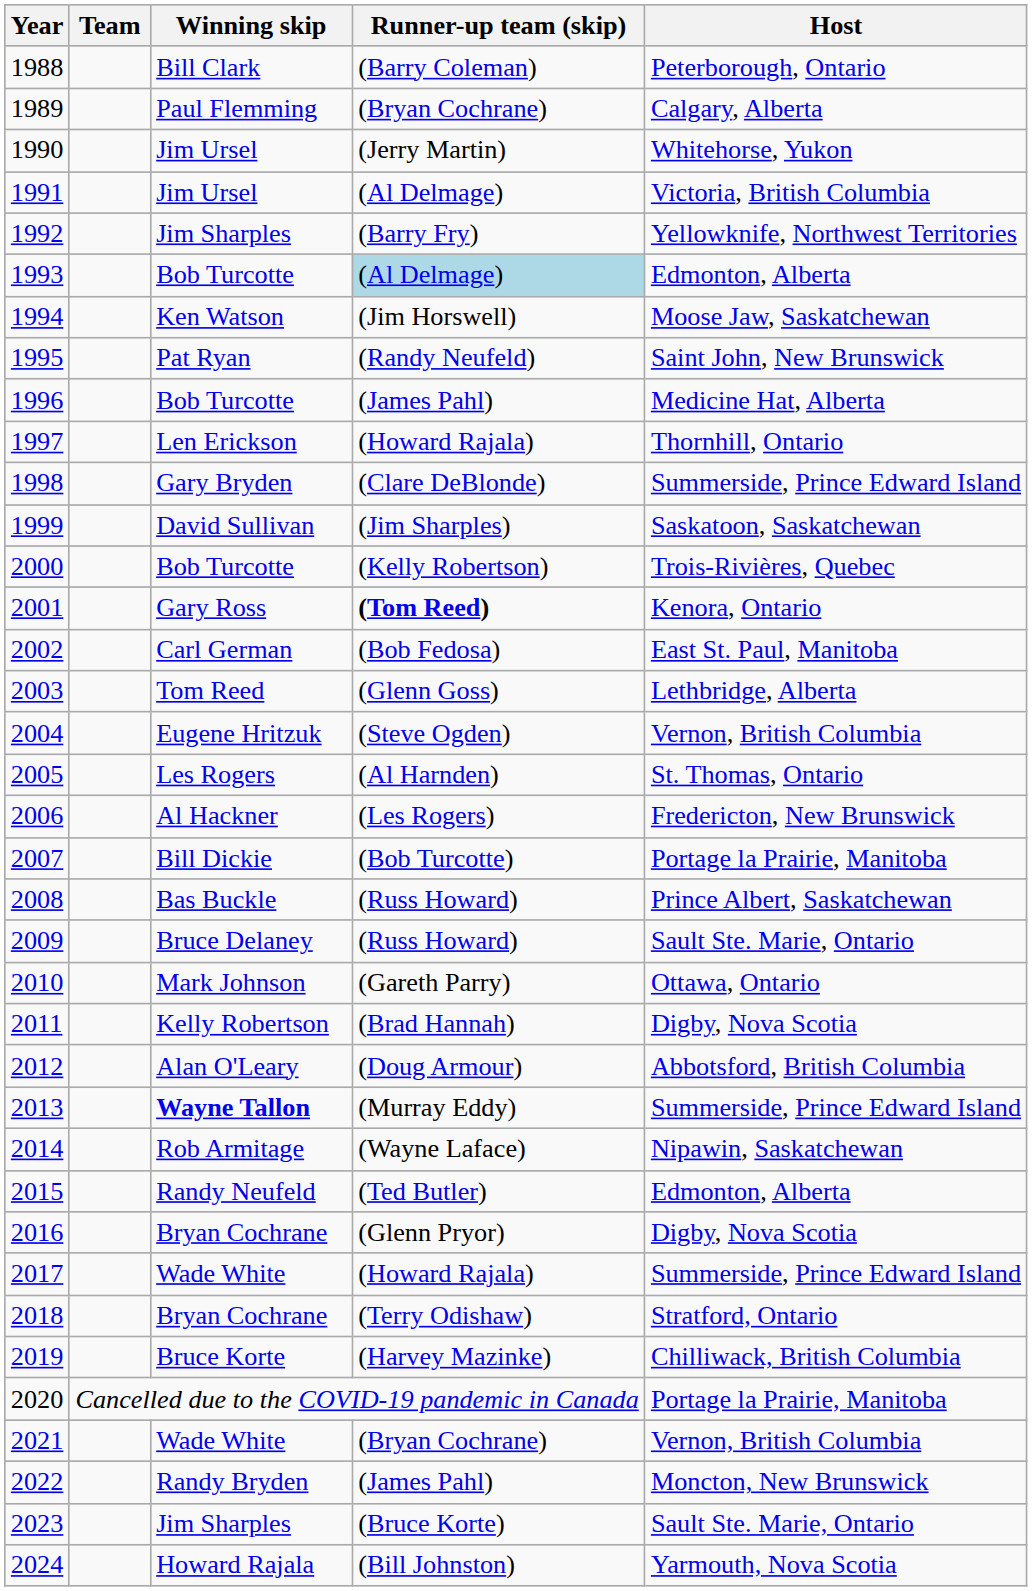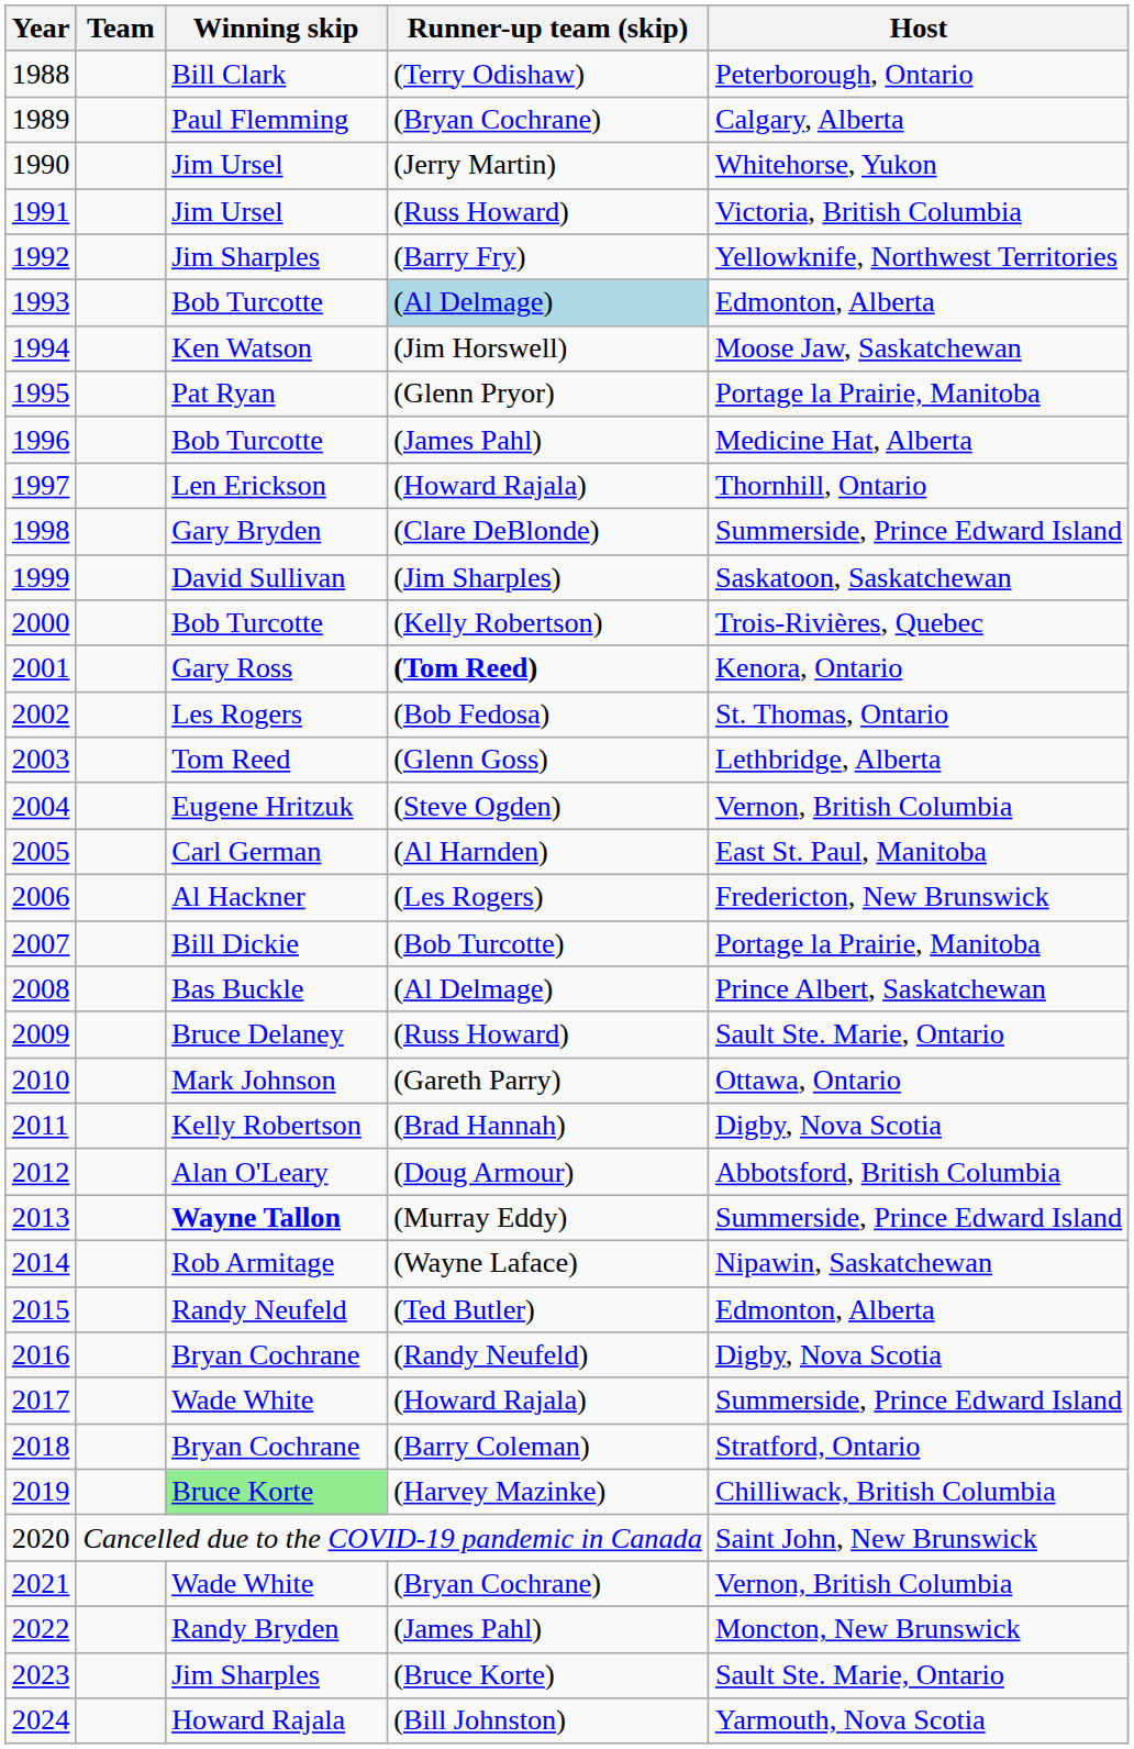 <table class="wikitable">
 <tr>
 <th scope="col">Year</th>
 <th scope="col">Team</th>
 <th scope="col">Winning skip</th>
 <th scope="col">Runner-up team (skip)</th>
 <th scope="col">Host</th>
 </tr>
 <tr>
 <td>1988</td>
 <td></td>
 <td><a href='#'>Bill Clark</a></td>
-<td> (<a href='#'>Barry Coleman</a>)</td>
+<td> (<a href='#'>Terry Odishaw</a>)</td>
 <td><a href='#'>Peterborough</a>, <a href='#'>Ontario</a></td>
 </tr>
 <tr>
 <td>1989</td>
 <td></td>
 <td><a href='#'>Paul Flemming</a></td>
 <td> (<a href='#'>Bryan Cochrane</a>)</td>
 <td><a href='#'>Calgary</a>, <a href='#'>Alberta</a></td>
 </tr>
 <tr>
 <td>1990</td>
 <td></td>
 <td><a href='#'>Jim Ursel</a></td>
 <td> (Jerry Martin)</td>
 <td><a href='#'>Whitehorse</a>, <a href='#'>Yukon</a></td>
 </tr>
 <tr>
 <td><a href='#'>1991</a></td>
 <td></td>
 <td><a href='#'>Jim Ursel</a></td>
-<td> (<a href='#'>Al Delmage</a>)</td>
+<td> (<a href='#'>Russ Howard</a>)</td>
 <td><a href='#'>Victoria</a>, <a href='#'>British Columbia</a></td>
 </tr>
 <tr>
 <td><a href='#'>1992</a></td>
 <td></td>
 <td><a href='#'>Jim Sharples</a></td>
 <td> (<a href='#'>Barry Fry</a>)</td>
 <td><a href='#'>Yellowknife</a>, <a href='#'>Northwest Territories</a></td>
 </tr>
 <tr>
 <td><a href='#'>1993</a></td>
 <td></td>
 <td><a href='#'>Bob Turcotte</a></td>
 <td style="background: lightblue;"> (<a href='#'>Al Delmage</a>)</td>
 <td><a href='#'>Edmonton</a>, <a href='#'>Alberta</a></td>
 </tr>
 <tr>
 <td><a href='#'>1994</a></td>
 <td></td>
 <td><a href='#'>Ken Watson</a></td>
 <td> (Jim Horswell)</td>
 <td><a href='#'>Moose Jaw</a>, <a href='#'>Saskatchewan</a></td>
 </tr>
 <tr>
 <td><a href='#'>1995</a></td>
 <td></td>
 <td><a href='#'>Pat Ryan</a></td>
-<td> (<a href='#'>Randy Neufeld</a>)</td>
-<td><a href='#'>Saint John</a>, <a href='#'>New Brunswick</a></td>
+<td> (Glenn Pryor)</td>
+<td><a href='#'>Portage la Prairie, Manitoba</a></td>
 </tr>
 <tr>
 <td><a href='#'>1996</a></td>
 <td></td>
 <td><a href='#'>Bob Turcotte</a></td>
 <td> (<a href='#'>James Pahl</a>)</td>
 <td><a href='#'>Medicine Hat</a>, <a href='#'>Alberta</a></td>
 </tr>
 <tr>
 <td><a href='#'>1997</a></td>
 <td></td>
 <td><a href='#'>Len Erickson</a></td>
 <td> (<a href='#'>Howard Rajala</a>)</td>
 <td><a href='#'>Thornhill</a>, <a href='#'>Ontario</a></td>
 </tr>
 <tr>
 <td><a href='#'>1998</a></td>
 <td></td>
 <td><a href='#'>Gary Bryden</a></td>
 <td> (<a href='#'>Clare DeBlonde</a>)</td>
 <td><a href='#'>Summerside</a>, <a href='#'>Prince Edward Island</a></td>
 </tr>
 <tr>
 <td><a href='#'>1999</a></td>
 <td></td>
 <td><a href='#'>David Sullivan</a></td>
 <td> (<a href='#'>Jim Sharples</a>)</td>
 <td><a href='#'>Saskatoon</a>, <a href='#'>Saskatchewan</a></td>
 </tr>
 <tr>
 <td><a href='#'>2000</a></td>
 <td></td>
 <td><a href='#'>Bob Turcotte</a></td>
 <td> (<a href='#'>Kelly Robertson</a>)</td>
 <td><a href='#'>Trois-Rivières</a>, <a href='#'>Quebec</a></td>
 </tr>
 <tr>
 <td><a href='#'>2001</a></td>
 <td></td>
 <td><a href='#'>Gary Ross</a></td>
 <td><strong> (<a href='#'>Tom Reed</a>)</strong></td>
 <td><a href='#'>Kenora</a>, <a href='#'>Ontario</a></td>
 </tr>
 <tr>
 <td><a href='#'>2002</a></td>
 <td></td>
-<td><a href='#'>Carl German</a></td>
+<td><a href='#'>Les Rogers</a></td>
 <td> (<a href='#'>Bob Fedosa</a>)</td>
-<td><a href='#'>East St. Paul</a>, <a href='#'>Manitoba</a></td>
+<td><a href='#'>St. Thomas</a>, <a href='#'>Ontario</a></td>
 </tr>
 <tr>
 <td><a href='#'>2003</a></td>
 <td></td>
 <td><a href='#'>Tom Reed</a></td>
 <td> (<a href='#'>Glenn Goss</a>)</td>
 <td><a href='#'>Lethbridge</a>, <a href='#'>Alberta</a></td>
 </tr>
 <tr>
 <td><a href='#'>2004</a></td>
 <td></td>
 <td><a href='#'>Eugene Hritzuk</a></td>
 <td> (<a href='#'>Steve Ogden</a>)</td>
 <td><a href='#'>Vernon</a>, <a href='#'>British Columbia</a></td>
 </tr>
 <tr>
 <td><a href='#'>2005</a></td>
 <td></td>
-<td><a href='#'>Les Rogers</a></td>
+<td><a href='#'>Carl German</a></td>
 <td> (<a href='#'>Al Harnden</a>)</td>
-<td><a href='#'>St. Thomas</a>, <a href='#'>Ontario</a></td>
+<td><a href='#'>East St. Paul</a>, <a href='#'>Manitoba</a></td>
 </tr>
 <tr>
 <td><a href='#'>2006</a></td>
 <td></td>
 <td><a href='#'>Al Hackner</a></td>
 <td> (<a href='#'>Les Rogers</a>)</td>
 <td><a href='#'>Fredericton</a>, <a href='#'>New Brunswick</a></td>
 </tr>
 <tr>
 <td><a href='#'>2007</a></td>
 <td></td>
 <td><a href='#'>Bill Dickie</a></td>
 <td> (<a href='#'>Bob Turcotte</a>)</td>
 <td><a href='#'>Portage la Prairie</a>, <a href='#'>Manitoba</a></td>
 </tr>
 <tr>
 <td><a href='#'>2008</a></td>
 <td></td>
 <td><a href='#'>Bas Buckle</a></td>
-<td> (<a href='#'>Russ Howard</a>)</td>
+<td> (<a href='#'>Al Delmage</a>)</td>
 <td><a href='#'>Prince Albert</a>, <a href='#'>Saskatchewan</a></td>
 </tr>
 <tr>
 <td><a href='#'>2009</a></td>
 <td></td>
 <td><a href='#'>Bruce Delaney</a></td>
 <td> (<a href='#'>Russ Howard</a>)</td>
 <td><a href='#'>Sault Ste. Marie</a>, <a href='#'>Ontario</a></td>
 </tr>
 <tr>
 <td><a href='#'>2010</a></td>
 <td></td>
 <td><a href='#'>Mark Johnson</a></td>
 <td> (Gareth Parry)</td>
 <td><a href='#'>Ottawa</a>, <a href='#'>Ontario</a></td>
 </tr>
 <tr>
 <td><a href='#'>2011</a></td>
 <td></td>
 <td><a href='#'>Kelly Robertson</a></td>
 <td> (<a href='#'>Brad Hannah</a>)</td>
 <td><a href='#'>Digby</a>, <a href='#'>Nova Scotia</a></td>
 </tr>
 <tr>
 <td><a href='#'>2012</a></td>
 <td></td>
 <td><a href='#'>Alan O'Leary</a></td>
 <td> (<a href='#'>Doug Armour</a>)</td>
 <td><a href='#'>Abbotsford</a>, <a href='#'>British Columbia</a></td>
 </tr>
 <tr>
 <td><a href='#'>2013</a></td>
 <td></td>
 <td><strong><a href='#'>Wayne Tallon</a></strong></td>
 <td> (Murray Eddy)</td>
 <td><a href='#'>Summerside</a>, <a href='#'>Prince Edward Island</a></td>
 </tr>
 <tr>
 <td><a href='#'>2014</a></td>
 <td></td>
 <td><a href='#'>Rob Armitage</a></td>
 <td> (Wayne Laface)</td>
 <td><a href='#'>Nipawin</a>, <a href='#'>Saskatchewan</a></td>
 </tr>
 <tr>
 <td><a href='#'>2015</a></td>
 <td></td>
 <td><a href='#'>Randy Neufeld</a></td>
 <td> (<a href='#'>Ted Butler</a>)</td>
 <td><a href='#'>Edmonton</a>, <a href='#'>Alberta</a></td>
 </tr>
 <tr>
 <td><a href='#'>2016</a></td>
 <td></td>
 <td><a href='#'>Bryan Cochrane</a></td>
-<td> (Glenn Pryor)</td>
+<td> (<a href='#'>Randy Neufeld</a>)</td>
 <td><a href='#'>Digby</a>, <a href='#'>Nova Scotia</a></td>
 </tr>
 <tr>
 <td><a href='#'>2017</a></td>
 <td></td>
 <td><a href='#'>Wade White</a></td>
 <td> (<a href='#'>Howard Rajala</a>)</td>
 <td><a href='#'>Summerside</a>, <a href='#'>Prince Edward Island</a></td>
 </tr>
 <tr>
 <td><a href='#'>2018</a></td>
 <td></td>
 <td><a href='#'>Bryan Cochrane</a></td>
-<td> (<a href='#'>Terry Odishaw</a>)</td>
+<td> (<a href='#'>Barry Coleman</a>)</td>
 <td><a href='#'>Stratford, Ontario</a></td>
 </tr>
 <tr>
 <td><a href='#'>2019</a></td>
 <td></td>
-<td><a href='#'>Bruce Korte</a></td>
+<td style="background: lightgreen;"><a href='#'>Bruce Korte</a></td>
 <td> (<a href='#'>Harvey Mazinke</a>)</td>
 <td><a href='#'>Chilliwack, British Columbia</a></td>
 </tr>
 <tr>
 <td>2020</td>
 <td colspan="3"><em>Cancelled due to the <a href='#'>COVID-19 pandemic in Canada</a></em></td>
-<td><a href='#'>Portage la Prairie, Manitoba</a></td>
+<td><a href='#'>Saint John</a>, <a href='#'>New Brunswick</a></td>
 </tr>
 <tr>
 <td><a href='#'>2021</a></td>
 <td></td>
 <td><a href='#'>Wade White</a></td>
 <td> (<a href='#'>Bryan Cochrane</a>)</td>
 <td><a href='#'>Vernon, British Columbia</a></td>
 </tr>
 <tr>
 <td><a href='#'>2022</a></td>
 <td></td>
 <td><a href='#'>Randy Bryden</a></td>
 <td> (<a href='#'>James Pahl</a>)</td>
 <td><a href='#'>Moncton, New Brunswick</a></td>
 </tr>
 <tr>
 <td><a href='#'>2023</a></td>
 <td></td>
 <td><a href='#'>Jim Sharples</a></td>
 <td> (<a href='#'>Bruce Korte</a>)</td>
 <td><a href='#'>Sault Ste. Marie, Ontario</a></td>
 </tr>
 <tr>
 <td><a href='#'>2024</a></td>
 <td></td>
 <td><a href='#'>Howard Rajala</a></td>
 <td> (<a href='#'>Bill Johnston</a>)</td>
 <td><a href='#'>Yarmouth, Nova Scotia</a></td>
 </tr>
 </table>
